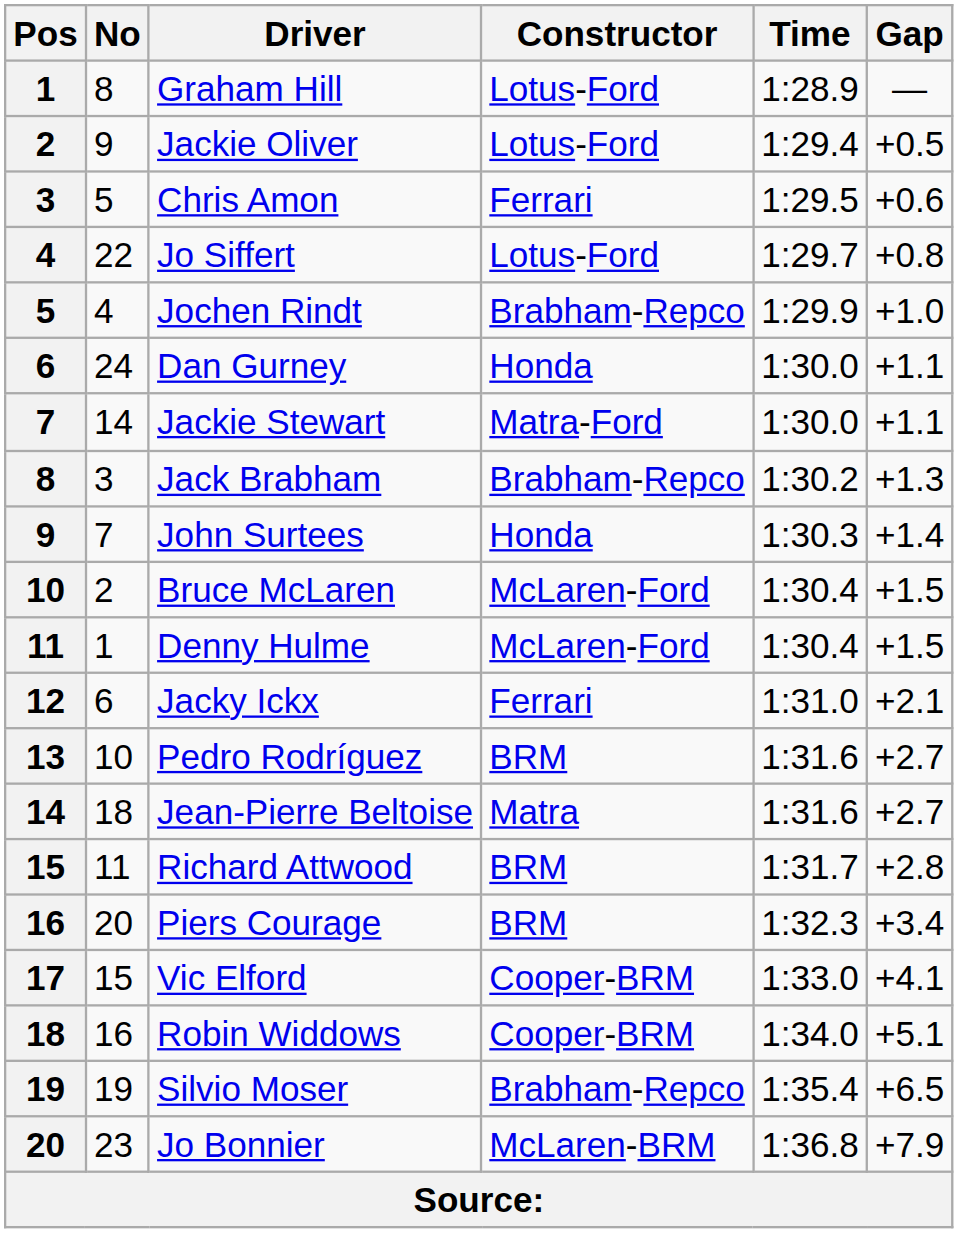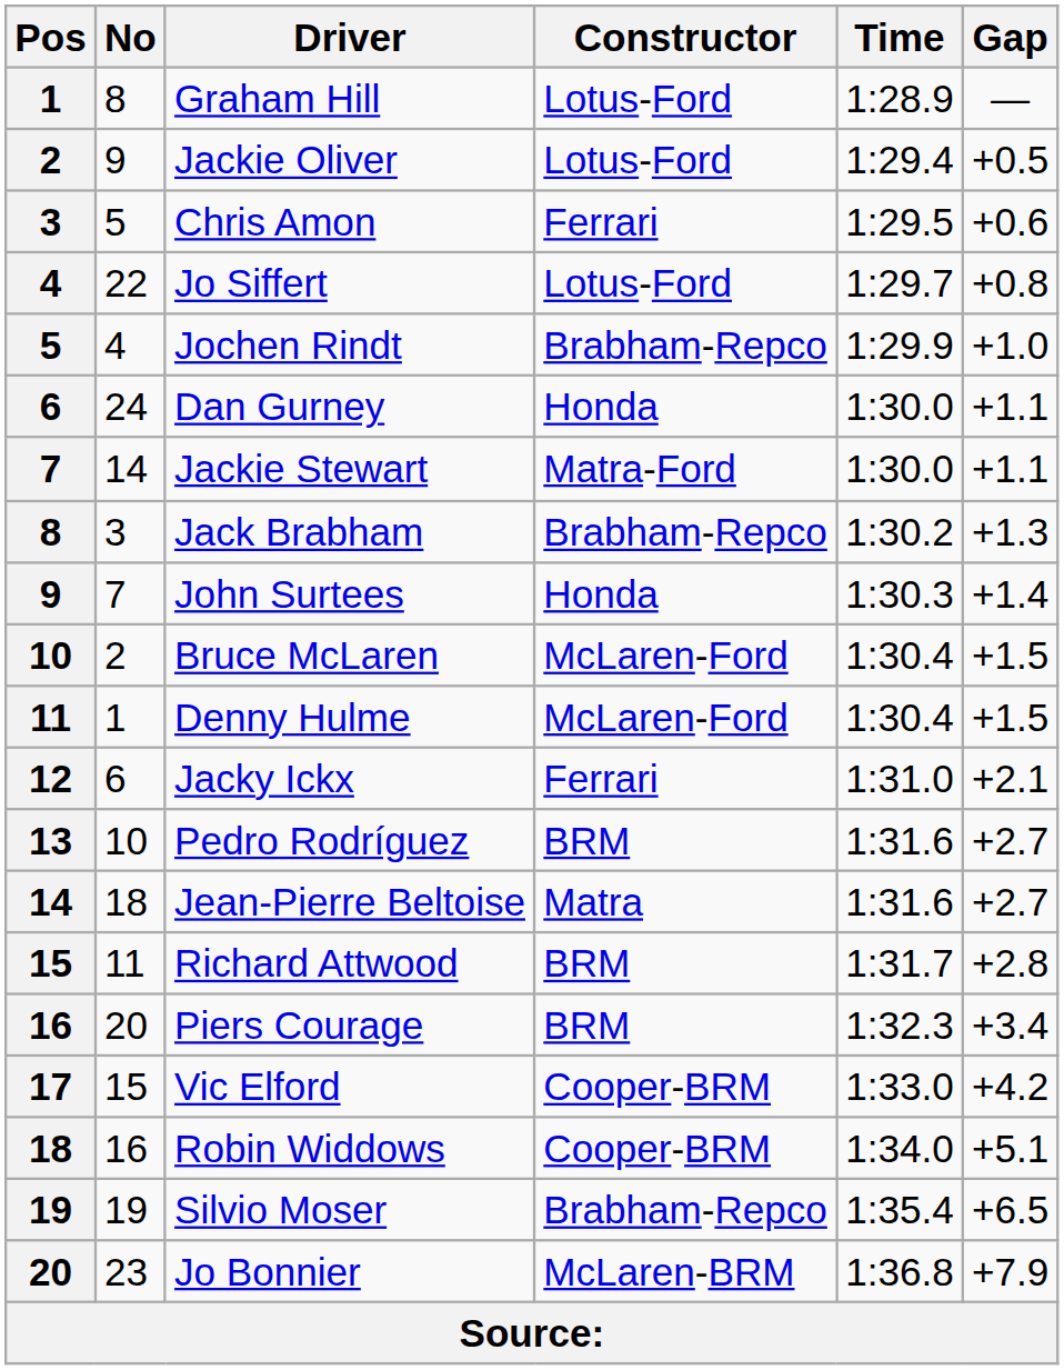 <table class="wikitable sortable" style="font-size: 95%">
 <tr>
 <th>Pos</th>
 <th>No</th>
 <th>Driver</th>
 <th>Constructor</th>
 <th>Time</th>
 <th>Gap</th>
 </tr>
 <tr>
 <th>1</th>
 <td>8</td>
 <td> <a href='#'>Graham Hill</a></td>
 <td><a href='#'>Lotus</a>-<a href='#'>Ford</a></td>
 <td>1:28.9</td>
 <td align="center">—</td>
 </tr>
 <tr>
 <th>2</th>
 <td>9</td>
 <td> <a href='#'>Jackie Oliver</a></td>
 <td><a href='#'>Lotus</a>-<a href='#'>Ford</a></td>
 <td>1:29.4</td>
 <td>+0.5</td>
 </tr>
 <tr>
 <th>3</th>
 <td>5</td>
 <td> <a href='#'>Chris Amon</a></td>
 <td><a href='#'>Ferrari</a></td>
 <td>1:29.5</td>
 <td>+0.6</td>
 </tr>
 <tr>
 <th>4</th>
 <td>22</td>
 <td> <a href='#'>Jo Siffert</a></td>
 <td><a href='#'>Lotus</a>-<a href='#'>Ford</a></td>
 <td>1:29.7</td>
 <td>+0.8</td>
 </tr>
 <tr>
 <th>5</th>
 <td>4</td>
 <td> <a href='#'>Jochen Rindt</a></td>
 <td><a href='#'>Brabham</a>-<a href='#'>Repco</a></td>
 <td>1:29.9</td>
 <td>+1.0</td>
 </tr>
 <tr>
 <th>6</th>
 <td>24</td>
 <td> <a href='#'>Dan Gurney</a></td>
 <td><a href='#'>Honda</a></td>
 <td>1:30.0</td>
 <td>+1.1</td>
 </tr>
 <tr>
 <th>7</th>
 <td>14</td>
 <td> <a href='#'>Jackie Stewart</a></td>
 <td><a href='#'>Matra</a>-<a href='#'>Ford</a></td>
 <td>1:30.0</td>
 <td>+1.1</td>
 </tr>
 <tr>
 <th>8</th>
 <td>3</td>
 <td> <a href='#'>Jack Brabham</a></td>
 <td><a href='#'>Brabham</a>-<a href='#'>Repco</a></td>
 <td>1:30.2</td>
 <td>+1.3</td>
 </tr>
 <tr>
 <th>9</th>
 <td>7</td>
 <td> <a href='#'>John Surtees</a></td>
 <td><a href='#'>Honda</a></td>
 <td>1:30.3</td>
 <td>+1.4</td>
 </tr>
 <tr>
 <th>10</th>
 <td>2</td>
 <td> <a href='#'>Bruce McLaren</a></td>
 <td><a href='#'>McLaren</a>-<a href='#'>Ford</a></td>
 <td>1:30.4</td>
 <td>+1.5</td>
 </tr>
 <tr>
 <th>11</th>
 <td>1</td>
 <td> <a href='#'>Denny Hulme</a></td>
 <td><a href='#'>McLaren</a>-<a href='#'>Ford</a></td>
 <td>1:30.4</td>
 <td>+1.5</td>
 </tr>
 <tr>
 <th>12</th>
 <td>6</td>
 <td> <a href='#'>Jacky Ickx</a></td>
 <td><a href='#'>Ferrari</a></td>
 <td>1:31.0</td>
 <td>+2.1</td>
 </tr>
 <tr>
 <th>13</th>
 <td>10</td>
 <td> <a href='#'>Pedro Rodríguez</a></td>
 <td><a href='#'>BRM</a></td>
 <td>1:31.6</td>
 <td>+2.7</td>
 </tr>
 <tr>
 <th>14</th>
 <td>18</td>
 <td> <a href='#'>Jean-Pierre Beltoise</a></td>
 <td><a href='#'>Matra</a></td>
 <td>1:31.6</td>
 <td>+2.7</td>
 </tr>
 <tr>
 <th>15</th>
 <td>11</td>
 <td> <a href='#'>Richard Attwood</a></td>
 <td><a href='#'>BRM</a></td>
 <td>1:31.7</td>
 <td>+2.8</td>
 </tr>
 <tr>
 <th>16</th>
 <td>20</td>
 <td> <a href='#'>Piers Courage</a></td>
 <td><a href='#'>BRM</a></td>
 <td>1:32.3</td>
 <td>+3.4</td>
 </tr>
 <tr>
 <th>17</th>
 <td>15</td>
 <td> <a href='#'>Vic Elford</a></td>
 <td><a href='#'>Cooper</a>-<a href='#'>BRM</a></td>
 <td>1:33.0</td>
-<td>+4.1</td>
+<td>+4.2</td>
 </tr>
 <tr>
 <th>18</th>
 <td>16</td>
 <td> <a href='#'>Robin Widdows</a></td>
 <td><a href='#'>Cooper</a>-<a href='#'>BRM</a></td>
 <td>1:34.0</td>
 <td>+5.1</td>
 </tr>
 <tr>
 <th>19</th>
 <td>19</td>
 <td> <a href='#'>Silvio Moser</a></td>
 <td><a href='#'>Brabham</a>-<a href='#'>Repco</a></td>
 <td>1:35.4</td>
 <td>+6.5</td>
 </tr>
 <tr>
 <th>20</th>
 <td>23</td>
 <td> <a href='#'>Jo Bonnier</a></td>
 <td><a href='#'>McLaren</a>-<a href='#'>BRM</a></td>
 <td>1:36.8</td>
 <td>+7.9</td>
 </tr>
 <tr>
 <th colspan="6">Source:</th>
 </tr>
 </table>
